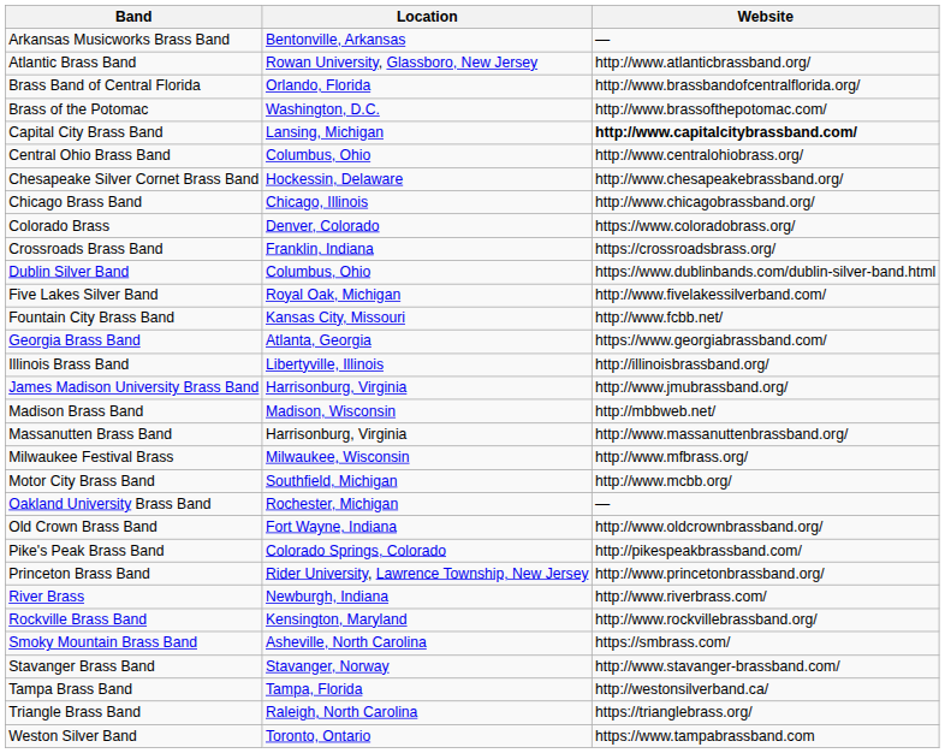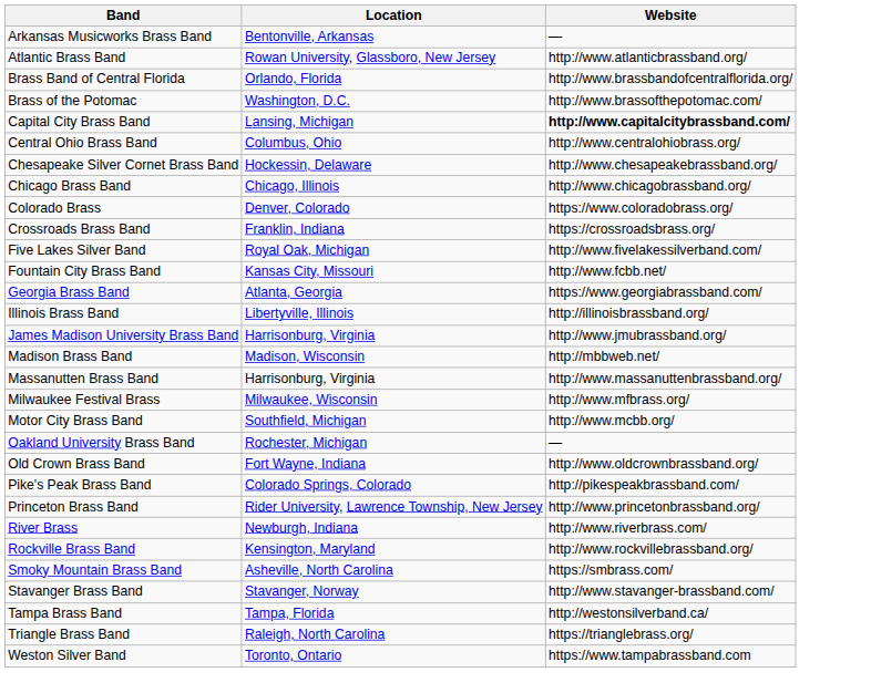 <table class="wikitable">
 <tr>
 <th>Band</th>
 <th>Location</th>
 <th>Website</th>
 </tr>
 <tr>
 <td>Arkansas Musicworks Brass Band</td>
 <td><a href='#'>Bentonville, Arkansas</a></td>
 <td>—</td>
 </tr>
 <tr>
 <td>Atlantic Brass Band</td>
 <td><a href='#'>Rowan University</a>, <a href='#'>Glassboro, New Jersey</a></td>
 <td>http://www.atlanticbrassband.org/</td>
 </tr>
 <tr>
 <td>Brass Band of Central Florida</td>
 <td><a href='#'>Orlando, Florida</a></td>
 <td>http://www.brassbandofcentralflorida.org/</td>
 </tr>
 <tr>
 <td>Brass of the Potomac</td>
 <td><a href='#'>Washington, D.C.</a></td>
 <td>http://www.brassofthepotomac.com/</td>
 </tr>
 <tr>
 <td>Capital City Brass Band</td>
 <td><a href='#'>Lansing, Michigan</a></td>
 <td><strong>http://www.capitalcitybrassband.com/</strong></td>
 </tr>
 <tr>
 <td>Central Ohio Brass Band</td>
 <td><a href='#'>Columbus, Ohio</a></td>
 <td>http://www.centralohiobrass.org/</td>
 </tr>
 <tr>
 <td>Chesapeake Silver Cornet Brass Band</td>
 <td><a href='#'>Hockessin, Delaware</a></td>
 <td>http://www.chesapeakebrassband.org/</td>
 </tr>
 <tr>
 <td>Chicago Brass Band</td>
 <td><a href='#'>Chicago, Illinois</a></td>
 <td>http://www.chicagobrassband.org/</td>
 </tr>
 <tr>
 <td>Colorado Brass</td>
 <td><a href='#'>Denver, Colorado</a></td>
 <td>https://www.coloradobrass.org/</td>
 </tr>
 <tr>
 <td>Crossroads Brass Band</td>
 <td><a href='#'>Franklin, Indiana</a></td>
 <td>https://crossroadsbrass.org/</td>
-</tr>
-<tr>
-<td><a href='#'>Dublin Silver Band</a></td>
-<td><a href='#'>Columbus, Ohio</a></td>
-<td>https://www.dublinbands.com/dublin-silver-band.html</td>
 </tr>
 <tr>
 <td>Five Lakes Silver Band</td>
 <td><a href='#'>Royal Oak, Michigan</a></td>
 <td>http://www.fivelakessilverband.com/</td>
 </tr>
 <tr>
 <td>Fountain City Brass Band</td>
 <td><a href='#'>Kansas City, Missouri</a></td>
 <td>http://www.fcbb.net/</td>
 </tr>
 <tr>
 <td><a href='#'>Georgia Brass Band</a></td>
 <td><a href='#'>Atlanta, Georgia</a></td>
 <td>https://www.georgiabrassband.com/</td>
 </tr>
 <tr>
 <td>Illinois Brass Band</td>
 <td><a href='#'>Libertyville, Illinois</a></td>
 <td>http://illinoisbrassband.org/</td>
 </tr>
 <tr>
 <td><a href='#'>James Madison University Brass Band</a></td>
 <td><a href='#'>Harrisonburg, Virginia</a></td>
 <td>http://www.jmubrassband.org/</td>
 </tr>
 <tr>
 <td>Madison Brass Band</td>
 <td><a href='#'>Madison, Wisconsin</a></td>
 <td>http://mbbweb.net/</td>
 </tr>
 <tr>
 <td>Massanutten Brass Band</td>
 <td>Harrisonburg, Virginia</td>
 <td>http://www.massanuttenbrassband.org/</td>
 </tr>
 <tr>
 <td>Milwaukee Festival Brass</td>
 <td><a href='#'>Milwaukee, Wisconsin</a></td>
 <td>http://www.mfbrass.org/</td>
 </tr>
 <tr>
 <td>Motor City Brass Band</td>
 <td><a href='#'>Southfield, Michigan</a></td>
 <td>http://www.mcbb.org/</td>
 </tr>
 <tr>
 <td><a href='#'>Oakland University</a> Brass Band</td>
 <td><a href='#'>Rochester, Michigan</a></td>
 <td>—</td>
 </tr>
 <tr>
 <td>Old Crown Brass Band</td>
 <td><a href='#'>Fort Wayne, Indiana</a></td>
 <td>http://www.oldcrownbrassband.org/</td>
 </tr>
 <tr>
 <td>Pike's Peak Brass Band</td>
 <td><a href='#'>Colorado Springs, Colorado</a></td>
 <td>http://pikespeakbrassband.com/</td>
 </tr>
 <tr>
 <td>Princeton Brass Band</td>
 <td><a href='#'>Rider University</a>, <a href='#'>Lawrence Township, New Jersey</a></td>
 <td>http://www.princetonbrassband.org/</td>
 </tr>
 <tr>
 <td><a href='#'>River Brass</a></td>
 <td><a href='#'>Newburgh, Indiana</a></td>
 <td>http://www.riverbrass.com/</td>
 </tr>
 <tr>
 <td><a href='#'>Rockville Brass Band</a></td>
 <td><a href='#'>Kensington, Maryland</a></td>
 <td>http://www.rockvillebrassband.org/</td>
 </tr>
 <tr>
 <td><a href='#'>Smoky Mountain Brass Band</a></td>
 <td><a href='#'>Asheville, North Carolina</a></td>
 <td>https://smbrass.com/</td>
 </tr>
 <tr>
 <td>Stavanger Brass Band</td>
 <td><a href='#'>Stavanger, Norway</a></td>
 <td>http://www.stavanger-brassband.com/</td>
 </tr>
 <tr>
 <td>Tampa Brass Band</td>
 <td><a href='#'>Tampa, Florida</a></td>
 <td>http://westonsilverband.ca/</td>
 </tr>
 <tr>
 <td>Triangle Brass Band</td>
 <td><a href='#'>Raleigh, North Carolina</a></td>
 <td>https://trianglebrass.org/</td>
 </tr>
 <tr>
 <td>Weston Silver Band</td>
 <td><a href='#'>Toronto, Ontario</a></td>
 <td>https://www.tampabrassband.com</td>
 </tr>
 </table>
